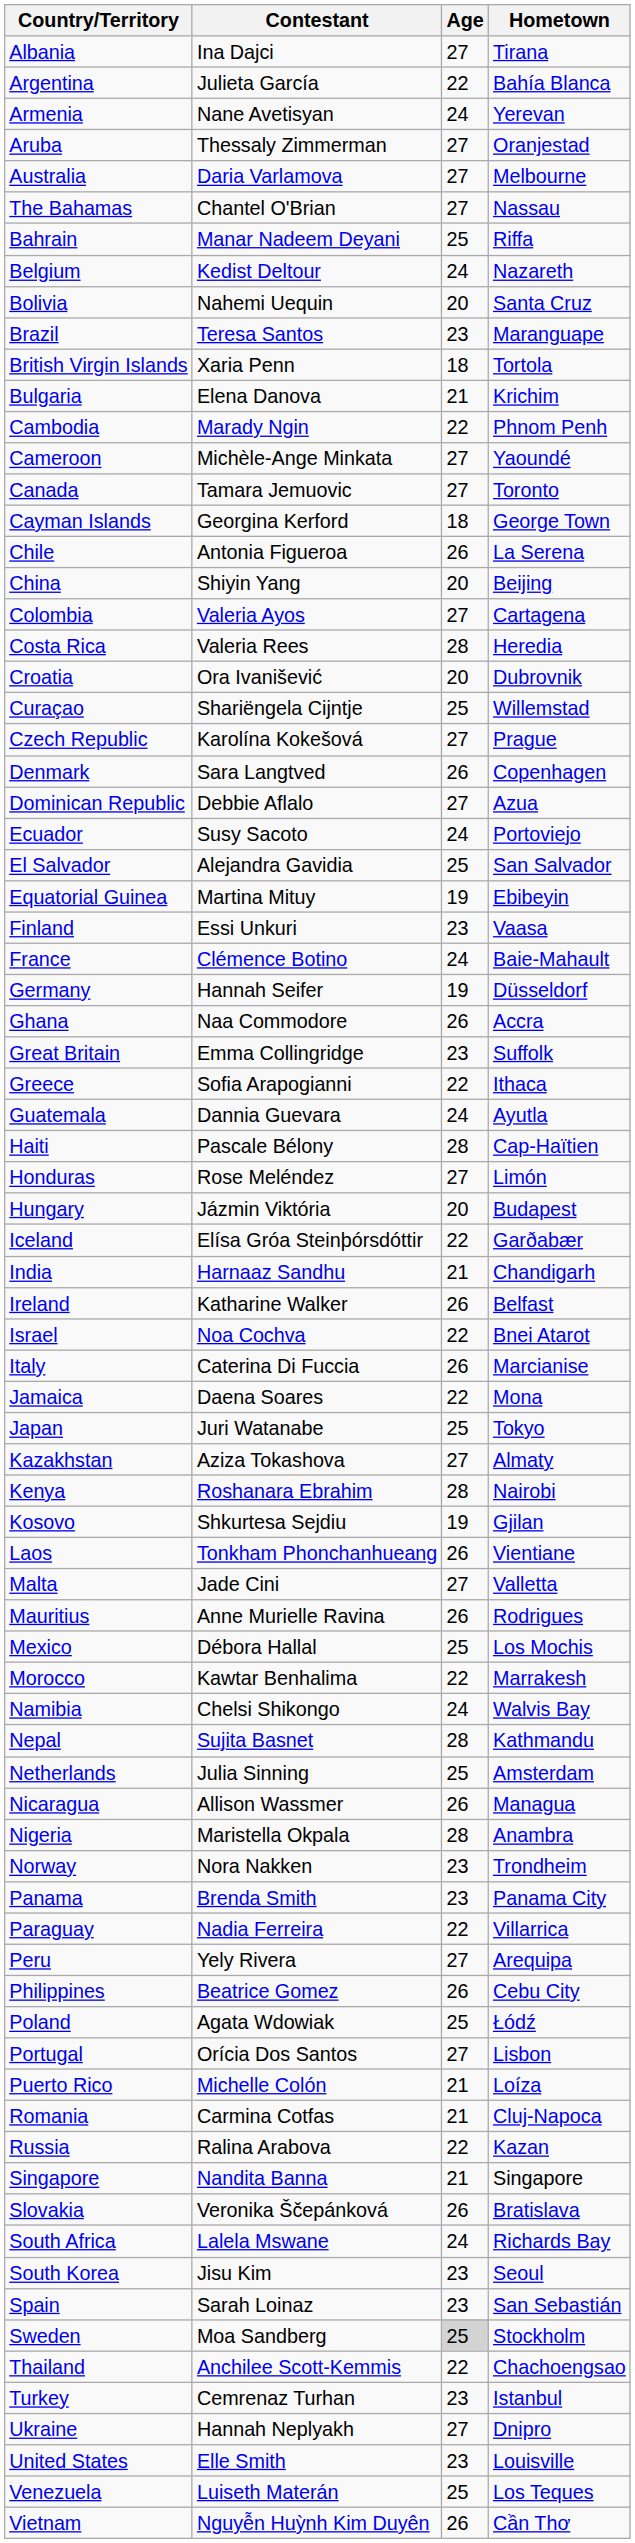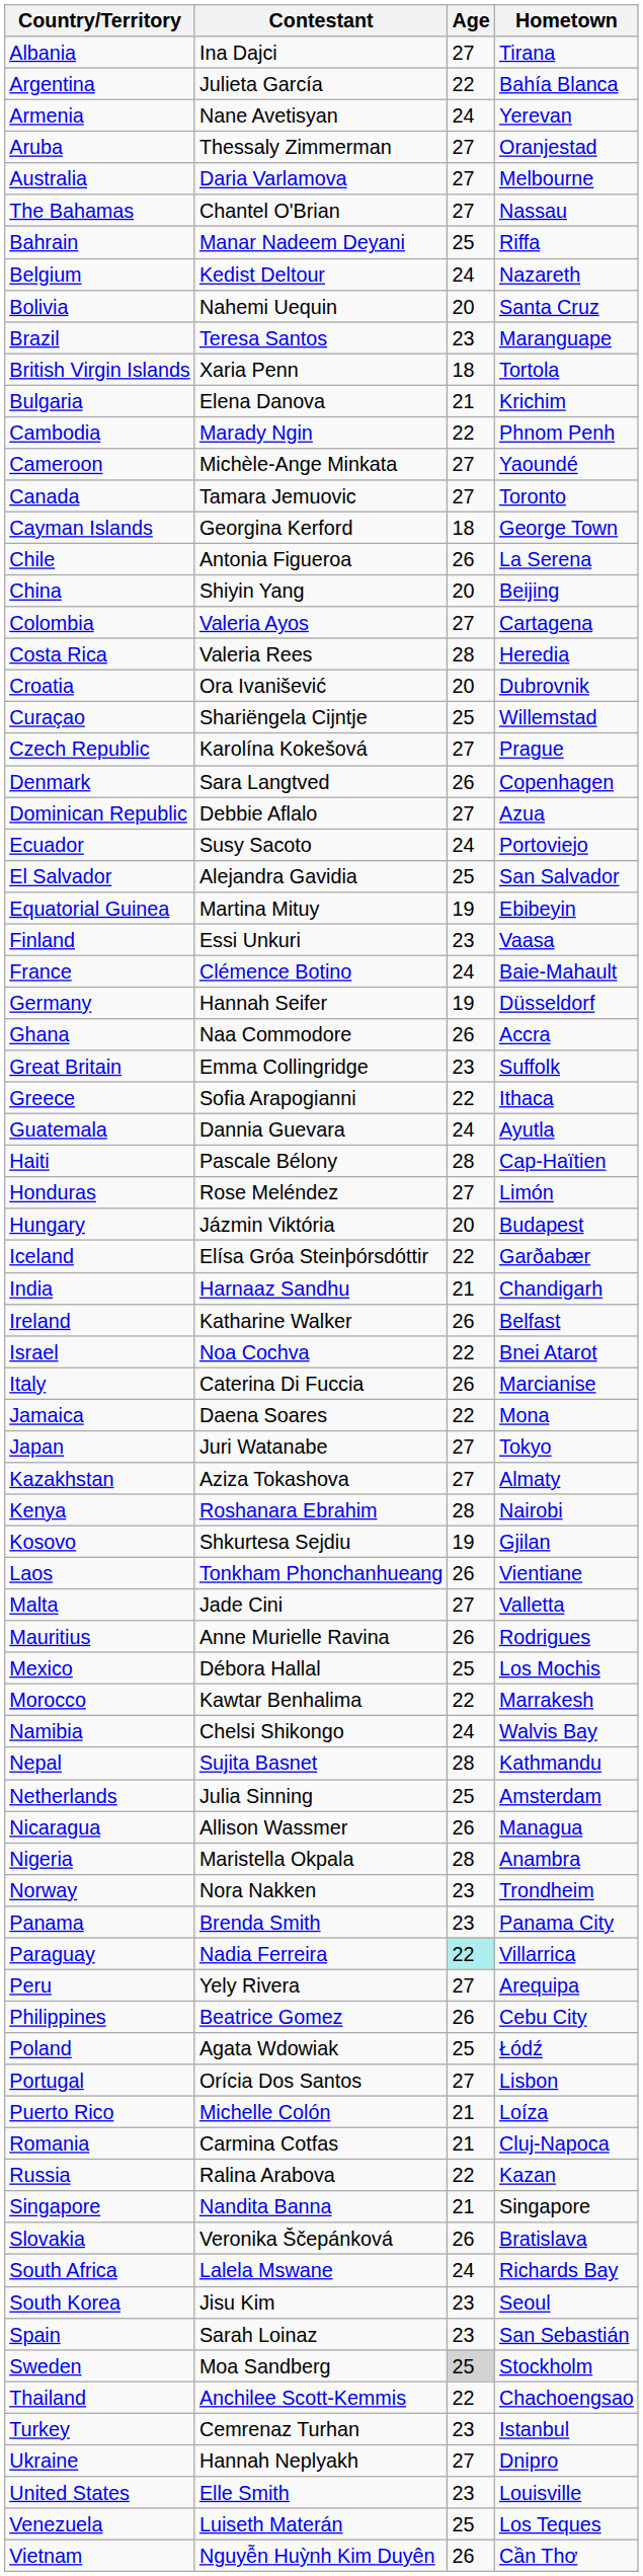 <table class="wikitable sortable" style="font-size: 95%;">
 <tr>
 <th>Country/Territory</th>
 <th>Contestant</th>
 <th>Age</th>
 <th>Hometown</th>
 </tr>
 <tr>
 <td> <a href='#'>Albania</a></td>
 <td>Ina Dajci</td>
 <td>27</td>
 <td><a href='#'>Tirana</a></td>
 </tr>
 <tr>
 <td> <a href='#'>Argentina</a></td>
 <td>Julieta García</td>
 <td>22</td>
 <td><a href='#'>Bahía Blanca</a></td>
 </tr>
 <tr>
 <td> <a href='#'>Armenia</a></td>
 <td>Nane Avetisyan</td>
 <td>24</td>
 <td><a href='#'>Yerevan</a></td>
 </tr>
 <tr>
 <td> <a href='#'>Aruba</a></td>
 <td>Thessaly Zimmerman</td>
 <td>27</td>
 <td><a href='#'>Oranjestad</a></td>
 </tr>
 <tr>
 <td> <a href='#'>Australia</a></td>
 <td><a href='#'>Daria Varlamova</a></td>
 <td>27</td>
 <td><a href='#'>Melbourne</a></td>
 </tr>
 <tr>
 <td> <a href='#'>The Bahamas</a></td>
 <td>Chantel O'Brian</td>
 <td>27</td>
 <td><a href='#'>Nassau</a></td>
 </tr>
 <tr>
 <td> <a href='#'>Bahrain</a></td>
 <td><a href='#'>Manar Nadeem Deyani</a></td>
 <td>25</td>
 <td><a href='#'>Riffa</a></td>
 </tr>
 <tr>
 <td> <a href='#'>Belgium</a></td>
 <td><a href='#'>Kedist Deltour</a></td>
 <td>24</td>
 <td><a href='#'>Nazareth</a></td>
 </tr>
 <tr>
 <td> <a href='#'>Bolivia</a></td>
 <td>Nahemi Uequin</td>
 <td>20</td>
 <td><a href='#'>Santa Cruz</a></td>
 </tr>
 <tr>
 <td> <a href='#'>Brazil</a></td>
 <td><a href='#'>Teresa Santos</a></td>
 <td>23</td>
 <td><a href='#'>Maranguape</a></td>
 </tr>
 <tr>
 <td> <a href='#'>British Virgin Islands</a></td>
 <td>Xaria Penn</td>
 <td>18</td>
 <td><a href='#'>Tortola</a></td>
 </tr>
 <tr>
 <td> <a href='#'>Bulgaria</a></td>
 <td>Elena Danova</td>
 <td>21</td>
 <td><a href='#'>Krichim</a></td>
 </tr>
 <tr>
 <td> <a href='#'>Cambodia</a></td>
 <td><a href='#'>Marady Ngin</a></td>
 <td>22</td>
 <td><a href='#'>Phnom Penh</a></td>
 </tr>
 <tr>
 <td> <a href='#'>Cameroon</a></td>
 <td>Michèle-Ange Minkata</td>
 <td>27</td>
 <td><a href='#'>Yaoundé</a></td>
 </tr>
 <tr>
 <td> <a href='#'>Canada</a></td>
 <td>Tamara Jemuovic</td>
 <td>27</td>
 <td><a href='#'>Toronto</a></td>
 </tr>
 <tr>
 <td> <a href='#'>Cayman Islands</a></td>
 <td>Georgina Kerford</td>
 <td>18</td>
 <td><a href='#'>George Town</a></td>
 </tr>
 <tr>
 <td> <a href='#'>Chile</a></td>
 <td>Antonia Figueroa</td>
 <td>26</td>
 <td><a href='#'>La Serena</a></td>
 </tr>
 <tr>
 <td> <a href='#'>China</a></td>
 <td>Shiyin Yang</td>
 <td>20</td>
 <td><a href='#'>Beijing</a></td>
 </tr>
 <tr>
 <td> <a href='#'>Colombia</a></td>
 <td><a href='#'>Valeria Ayos</a></td>
 <td>27</td>
 <td><a href='#'>Cartagena</a></td>
 </tr>
 <tr>
 <td> <a href='#'>Costa Rica</a></td>
 <td>Valeria Rees</td>
 <td>28</td>
 <td><a href='#'>Heredia</a></td>
 </tr>
 <tr>
 <td> <a href='#'>Croatia</a></td>
 <td>Ora Ivanišević</td>
 <td>20</td>
 <td><a href='#'>Dubrovnik</a></td>
 </tr>
 <tr>
 <td> <a href='#'>Curaçao</a></td>
 <td>Shariëngela Cijntje</td>
 <td>25</td>
 <td><a href='#'>Willemstad</a></td>
 </tr>
 <tr>
 <td> <a href='#'>Czech Republic</a></td>
 <td>Karolína Kokešová</td>
 <td>27</td>
 <td><a href='#'>Prague</a></td>
 </tr>
 <tr>
 <td> <a href='#'>Denmark</a></td>
 <td>Sara Langtved</td>
 <td>26</td>
 <td><a href='#'>Copenhagen</a></td>
 </tr>
 <tr>
 <td> <a href='#'>Dominican Republic</a></td>
 <td>Debbie Aflalo</td>
 <td>27</td>
 <td><a href='#'>Azua</a></td>
 </tr>
 <tr>
 <td> <a href='#'>Ecuador</a></td>
 <td>Susy Sacoto</td>
 <td>24</td>
 <td><a href='#'>Portoviejo</a></td>
 </tr>
 <tr>
 <td> <a href='#'>El Salvador</a></td>
 <td>Alejandra Gavidia</td>
 <td>25</td>
 <td><a href='#'>San Salvador</a></td>
 </tr>
 <tr>
 <td> <a href='#'>Equatorial Guinea</a></td>
 <td>Martina Mituy</td>
 <td>19</td>
 <td><a href='#'>Ebibeyin</a></td>
 </tr>
 <tr>
 <td> <a href='#'>Finland</a></td>
 <td>Essi Unkuri</td>
 <td>23</td>
 <td><a href='#'>Vaasa</a></td>
 </tr>
 <tr>
 <td> <a href='#'>France</a></td>
 <td><a href='#'>Clémence Botino</a></td>
 <td>24</td>
 <td><a href='#'>Baie-Mahault</a></td>
 </tr>
 <tr>
 <td> <a href='#'>Germany</a></td>
 <td>Hannah Seifer</td>
 <td>19</td>
 <td><a href='#'>Düsseldorf</a></td>
 </tr>
 <tr>
 <td> <a href='#'>Ghana</a></td>
 <td>Naa Commodore</td>
 <td>26</td>
 <td><a href='#'>Accra</a></td>
 </tr>
 <tr>
 <td> <a href='#'>Great Britain</a></td>
 <td>Emma Collingridge</td>
 <td>23</td>
 <td><a href='#'>Suffolk</a></td>
 </tr>
 <tr>
 <td> <a href='#'>Greece</a></td>
 <td>Sofia Arapogianni</td>
 <td>22</td>
 <td><a href='#'>Ithaca</a></td>
 </tr>
 <tr>
 <td> <a href='#'>Guatemala</a></td>
 <td>Dannia Guevara</td>
 <td>24</td>
 <td><a href='#'>Ayutla</a></td>
 </tr>
 <tr>
 <td> <a href='#'>Haiti</a></td>
 <td>Pascale Bélony</td>
 <td>28</td>
 <td><a href='#'>Cap-Haïtien</a></td>
 </tr>
 <tr>
 <td> <a href='#'>Honduras</a></td>
 <td>Rose Meléndez</td>
 <td>27</td>
 <td><a href='#'>Limón</a></td>
 </tr>
 <tr>
 <td> <a href='#'>Hungary</a></td>
 <td>Jázmin Viktória</td>
 <td>20</td>
 <td><a href='#'>Budapest</a></td>
 </tr>
 <tr>
 <td> <a href='#'>Iceland</a></td>
 <td>Elísa Gróa Steinþórsdóttir</td>
 <td>22</td>
 <td><a href='#'>Garðabær</a></td>
 </tr>
 <tr>
 <td> <a href='#'>India</a></td>
 <td><a href='#'>Harnaaz Sandhu</a></td>
 <td>21</td>
 <td><a href='#'>Chandigarh</a></td>
 </tr>
 <tr>
 <td> <a href='#'>Ireland</a></td>
 <td>Katharine Walker</td>
 <td>26</td>
 <td><a href='#'>Belfast</a></td>
 </tr>
 <tr>
 <td> <a href='#'>Israel</a></td>
 <td><a href='#'>Noa Cochva</a></td>
 <td>22</td>
 <td><a href='#'>Bnei Atarot</a></td>
 </tr>
 <tr>
 <td> <a href='#'>Italy</a></td>
 <td>Caterina Di Fuccia</td>
 <td>26</td>
 <td><a href='#'>Marcianise</a></td>
 </tr>
 <tr>
 <td> <a href='#'>Jamaica</a></td>
 <td>Daena Soares</td>
 <td>22</td>
 <td><a href='#'>Mona</a></td>
 </tr>
 <tr>
 <td> <a href='#'>Japan</a></td>
 <td>Juri Watanabe</td>
-<td>25</td>
+<td>27</td>
 <td><a href='#'>Tokyo</a></td>
 </tr>
 <tr>
 <td> <a href='#'>Kazakhstan</a></td>
 <td>Aziza Tokashova</td>
 <td>27</td>
 <td><a href='#'>Almaty</a></td>
 </tr>
 <tr>
 <td> <a href='#'>Kenya</a></td>
 <td><a href='#'>Roshanara Ebrahim</a></td>
 <td>28</td>
 <td><a href='#'>Nairobi</a></td>
 </tr>
 <tr>
 <td> <a href='#'>Kosovo</a></td>
 <td>Shkurtesa Sejdiu</td>
 <td>19</td>
 <td><a href='#'>Gjilan</a></td>
 </tr>
 <tr>
 <td> <a href='#'>Laos</a></td>
 <td><a href='#'>Tonkham Phonchanhueang</a></td>
 <td>26</td>
 <td><a href='#'>Vientiane</a></td>
 </tr>
 <tr>
 <td> <a href='#'>Malta</a></td>
 <td>Jade Cini</td>
 <td>27</td>
 <td><a href='#'>Valletta</a></td>
 </tr>
 <tr>
 <td> <a href='#'>Mauritius</a></td>
 <td>Anne Murielle Ravina</td>
 <td>26</td>
 <td><a href='#'>Rodrigues</a></td>
 </tr>
 <tr>
 <td> <a href='#'>Mexico</a></td>
 <td>Débora Hallal</td>
 <td>25</td>
 <td><a href='#'>Los Mochis</a></td>
 </tr>
 <tr>
 <td> <a href='#'>Morocco</a></td>
 <td>Kawtar Benhalima</td>
 <td>22</td>
 <td><a href='#'>Marrakesh</a></td>
 </tr>
 <tr>
 <td> <a href='#'>Namibia</a></td>
 <td>Chelsi Shikongo</td>
 <td>24</td>
 <td><a href='#'>Walvis Bay</a></td>
 </tr>
 <tr>
 <td> <a href='#'>Nepal</a></td>
 <td><a href='#'>Sujita Basnet</a></td>
 <td>28</td>
 <td><a href='#'>Kathmandu</a></td>
 </tr>
 <tr>
 <td> <a href='#'>Netherlands</a></td>
 <td>Julia Sinning</td>
 <td>25</td>
 <td><a href='#'>Amsterdam</a></td>
 </tr>
 <tr>
 <td> <a href='#'>Nicaragua</a></td>
 <td>Allison Wassmer</td>
 <td>26</td>
 <td><a href='#'>Managua</a></td>
 </tr>
 <tr>
 <td> <a href='#'>Nigeria</a></td>
 <td>Maristella Okpala</td>
 <td>28</td>
 <td><a href='#'>Anambra</a></td>
 </tr>
 <tr>
 <td> <a href='#'>Norway</a></td>
 <td>Nora Nakken</td>
 <td>23</td>
 <td><a href='#'>Trondheim</a></td>
 </tr>
 <tr>
 <td> <a href='#'>Panama</a></td>
 <td><a href='#'>Brenda Smith</a></td>
 <td>23</td>
 <td><a href='#'>Panama City</a></td>
 </tr>
 <tr>
 <td> <a href='#'>Paraguay</a></td>
 <td><a href='#'>Nadia Ferreira</a></td>
-<td>22</td>
+<td style="background: paleturquoise;">22</td>
 <td><a href='#'>Villarrica</a></td>
 </tr>
 <tr>
 <td> <a href='#'>Peru</a></td>
 <td>Yely Rivera</td>
 <td>27</td>
 <td><a href='#'>Arequipa</a></td>
 </tr>
 <tr>
 <td> <a href='#'>Philippines</a></td>
 <td><a href='#'>Beatrice Gomez</a></td>
 <td>26</td>
 <td><a href='#'>Cebu City</a></td>
 </tr>
 <tr>
 <td> <a href='#'>Poland</a></td>
 <td>Agata Wdowiak</td>
 <td>25</td>
 <td><a href='#'>Łódź</a></td>
 </tr>
 <tr>
 <td> <a href='#'>Portugal</a></td>
 <td>Orícia Dos Santos</td>
 <td>27</td>
 <td><a href='#'>Lisbon</a></td>
 </tr>
 <tr>
 <td> <a href='#'>Puerto Rico</a></td>
 <td><a href='#'>Michelle Colón</a></td>
 <td>21</td>
 <td><a href='#'>Loíza</a></td>
 </tr>
 <tr>
 <td> <a href='#'>Romania</a></td>
 <td>Carmina Cotfas</td>
 <td>21</td>
 <td><a href='#'>Cluj-Napoca</a></td>
 </tr>
 <tr>
 <td> <a href='#'>Russia</a></td>
 <td>Ralina Arabova</td>
 <td>22</td>
 <td><a href='#'>Kazan</a></td>
 </tr>
 <tr>
 <td> <a href='#'>Singapore</a></td>
 <td><a href='#'>Nandita Banna</a></td>
 <td>21</td>
 <td>Singapore</td>
 </tr>
 <tr>
 <td> <a href='#'>Slovakia</a></td>
 <td>Veronika Ščepánková</td>
 <td>26</td>
 <td><a href='#'>Bratislava</a></td>
 </tr>
 <tr>
 <td> <a href='#'>South Africa</a></td>
 <td><a href='#'>Lalela Mswane</a></td>
 <td>24</td>
 <td><a href='#'>Richards Bay</a></td>
 </tr>
 <tr>
 <td> <a href='#'>South Korea</a></td>
 <td>Jisu Kim</td>
 <td>23</td>
 <td><a href='#'>Seoul</a></td>
 </tr>
 <tr>
 <td> <a href='#'>Spain</a></td>
 <td>Sarah Loinaz</td>
 <td>23</td>
 <td><a href='#'>San Sebastián</a></td>
 </tr>
 <tr>
 <td> <a href='#'>Sweden</a></td>
 <td>Moa Sandberg</td>
 <td style="background: lightgrey;">25</td>
 <td><a href='#'>Stockholm</a></td>
 </tr>
 <tr>
 <td> <a href='#'>Thailand</a></td>
 <td><a href='#'>Anchilee Scott-Kemmis</a></td>
 <td>22</td>
 <td><a href='#'>Chachoengsao</a></td>
 </tr>
 <tr>
 <td> <a href='#'>Turkey</a></td>
 <td>Cemrenaz Turhan</td>
 <td>23</td>
 <td><a href='#'>Istanbul</a></td>
 </tr>
 <tr>
 <td> <a href='#'>Ukraine</a></td>
 <td>Hannah Neplyakh</td>
 <td>27</td>
 <td><a href='#'>Dnipro</a></td>
 </tr>
 <tr>
 <td> <a href='#'>United States</a></td>
 <td><a href='#'>Elle Smith</a></td>
 <td>23</td>
 <td><a href='#'>Louisville</a></td>
 </tr>
 <tr>
 <td> <a href='#'>Venezuela</a></td>
 <td><a href='#'>Luiseth Materán</a></td>
 <td>25</td>
 <td><a href='#'>Los Teques</a></td>
 </tr>
 <tr>
 <td> <a href='#'>Vietnam</a></td>
 <td><a href='#'>Nguyễn Huỳnh Kim Duyên</a></td>
 <td>26</td>
 <td><a href='#'>Cần Thơ</a></td>
 </tr>
 </table>
